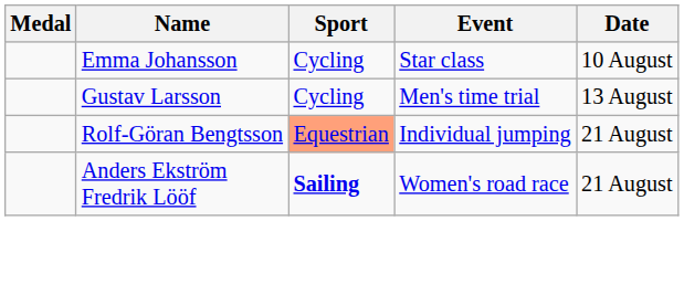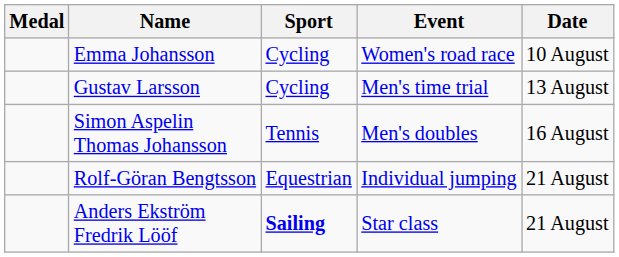 <table class="wikitable sortable" style="font-size:95%">
 <tr>
 <th>Medal</th>
 <th>Name</th>
 <th>Sport</th>
 <th>Event</th>
 <th>Date</th>
 </tr>
 <tr>
 <td></td>
 <td><a href='#'>Emma Johansson</a></td>
 <td><a href='#'>Cycling</a></td>
-<td><a href='#'>Star class</a></td>
+<td><a href='#'>Women's road race</a></td>
 <td>10 August</td>
 </tr>
 <tr>
 <td></td>
 <td><a href='#'>Gustav Larsson</a></td>
 <td><a href='#'>Cycling</a></td>
 <td><a href='#'>Men's time trial</a></td>
 <td>13 August</td>
 </tr>
 <tr>
 <td></td>
+<td><a href='#'>Simon Aspelin</a><br><a href='#'>Thomas Johansson</a></td>
+<td><a href='#'>Tennis</a></td>
+<td><a href='#'>Men's doubles</a></td>
+<td>16 August</td>
+</tr>
+<tr>
+<td></td>
 <td><a href='#'>Rolf-Göran Bengtsson</a></td>
-<td style="background: lightsalmon;"><a href='#'>Equestrian</a></td>
+<td><a href='#'>Equestrian</a></td>
 <td><a href='#'>Individual jumping</a></td>
 <td>21 August</td>
 </tr>
 <tr>
 <td></td>
 <td><a href='#'>Anders Ekström</a><br><a href='#'>Fredrik Lööf</a></td>
 <td><strong><a href='#'>Sailing</a></strong></td>
-<td><a href='#'>Women's road race</a></td>
+<td><a href='#'>Star class</a></td>
 <td>21 August</td>
 </tr>
 </table>
